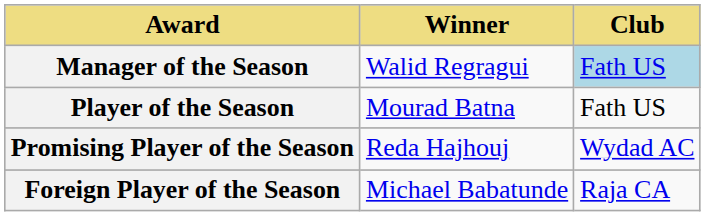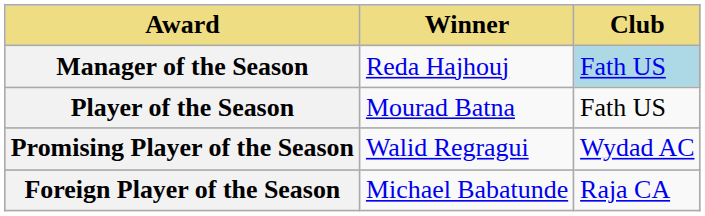 <table class="wikitable">
 <tr>
 <th style="background-color: #eedd82">Award</th>
 <th style="background-color: #eedd82">Winner</th>
 <th style="background-color: #eedd82">Club</th>
 </tr>
 <tr>
 <th><strong>Manager of the Season</strong></th>
-<td> <a href='#'>Walid Regragui</a></td>
+<td> <a href='#'>Reda Hajhouj</a></td>
 <td style="background: lightblue;"><a href='#'>Fath US</a></td>
 </tr>
 <tr>
 <th><strong>Player of the Season</strong></th>
 <td> <a href='#'>Mourad Batna</a></td>
 <td>Fath US</td>
 </tr>
 <tr>
 <th><strong>Promising Player of the Season</strong></th>
-<td> <a href='#'>Reda Hajhouj</a></td>
+<td> <a href='#'>Walid Regragui</a></td>
 <td><a href='#'>Wydad AC</a></td>
 </tr>
 <tr>
 <th><strong>Foreign Player of the Season</strong></th>
 <td> <a href='#'>Michael Babatunde</a></td>
 <td><a href='#'>Raja CA</a></td>
 </tr>
 </table>
